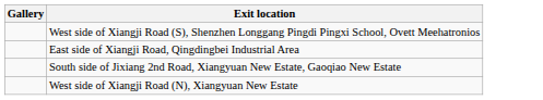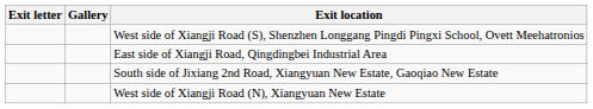 <table class="wikitable">
 <tr>
+<th style="width:70px">Exit letter</th>
 <th>Gallery</th>
 <th>Exit location</th>
 </tr>
 <tr>
+<td align="center"></td>
 <td></td>
 <td>West side of Xiangji Road (S), Shenzhen Longgang Pingdi Pingxi School, Ovett Meehatronios</td>
 </tr>
 <tr>
+<td align="center"></td>
 <td></td>
 <td>East side of Xiangji Road, Qingdingbei Industrial Area</td>
 </tr>
 <tr>
+<td align="center"></td>
 <td></td>
 <td>South side of Jixiang 2nd Road, Xiangyuan New Estate, Gaoqiao New Estate</td>
 </tr>
 <tr>
+<td align="center"></td>
 <td></td>
 <td>West side of Xiangji Road (N), Xiangyuan New Estate</td>
 </tr>
 </table>
